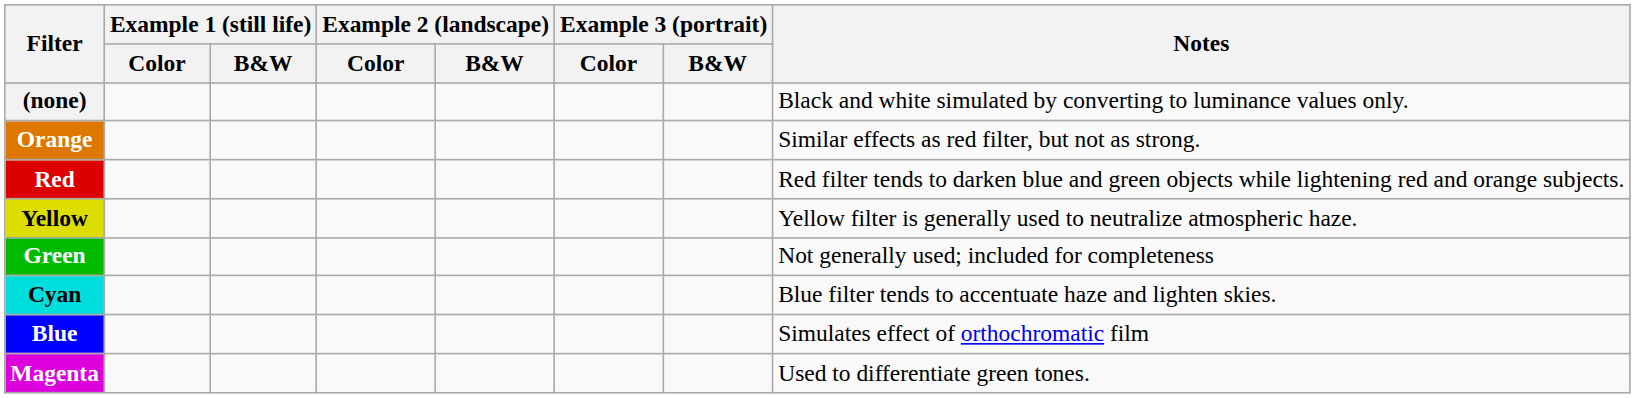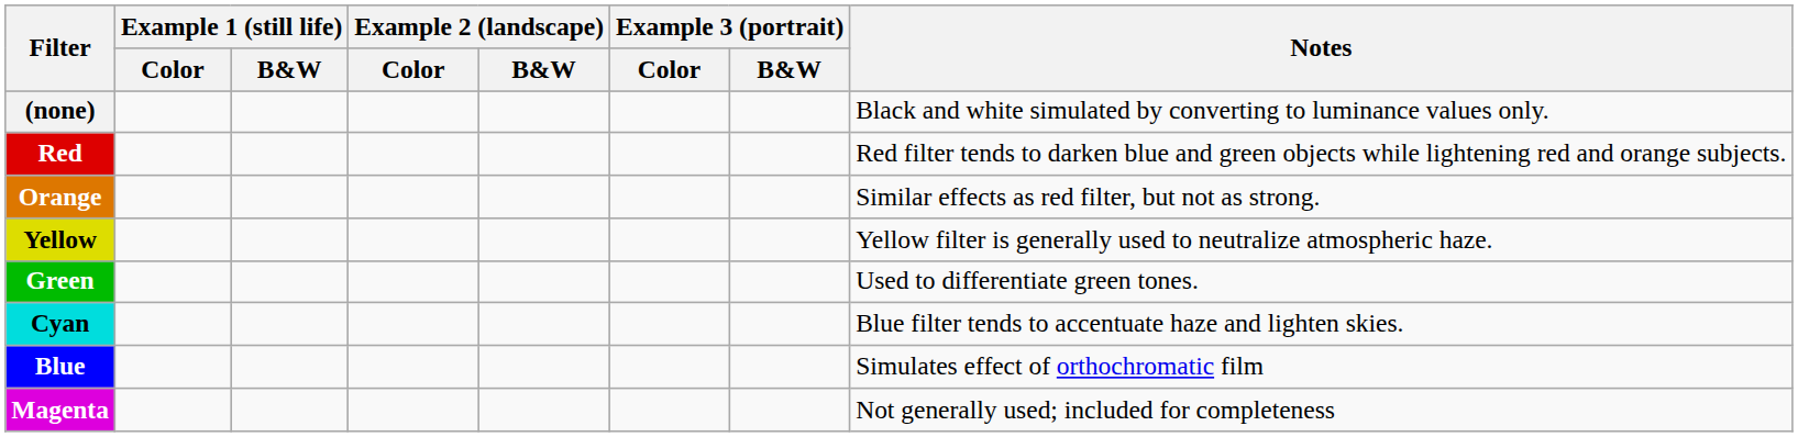 <table class="wikitable" style="font-size:90%;text-align:center;">
 <tr>
 <th rowspan=2>Filter</th>
 <th colspan=2>Example 1 (still life)</th>
 <th colspan=2>Example 2 (landscape)</th>
 <th colspan=2>Example 3 (portrait)</th>
 <th rowspan=2>Notes</th>
 </tr>
 <tr>
 <th>Color</th>
 <th>B&W</th>
 <th>Color</th>
 <th>B&W</th>
 <th>Color</th>
 <th>B&W</th>
 </tr>
 <tr>
 <th>(none)</th>
 <td></td>
 <td></td>
 <td></td>
 <td></td>
 <td></td>
 <td></td>
 <td style="text-align:left;">Black and white simulated by converting to luminance values only.</td>
 </tr>
 <tr>
+<th style="background:#d00;color:#fff;">Red</th>
+<td></td>
+<td></td>
+<td></td>
+<td></td>
+<td></td>
+<td></td>
+<td style="text-align:left;">Red filter tends to darken blue and green objects while lightening red and orange subjects.</td>
+</tr>
+<tr>
 <th style="background:#d70;color:#fff;">Orange</th>
 <td></td>
 <td></td>
 <td></td>
 <td></td>
 <td></td>
 <td></td>
 <td style="text-align:left;">Similar effects as red filter, but not as strong.</td>
-</tr>
-<tr>
-<th style="background:#d00;color:#fff;">Red</th>
-<td></td>
-<td></td>
-<td></td>
-<td></td>
-<td></td>
-<td></td>
-<td style="text-align:left;">Red filter tends to darken blue and green objects while lightening red and orange subjects.</td>
 </tr>
 <tr>
 <th style="background:#dd0;">Yellow</th>
 <td></td>
 <td></td>
 <td></td>
 <td></td>
 <td></td>
 <td></td>
 <td style="text-align:left;">Yellow filter is generally used to neutralize atmospheric haze.</td>
 </tr>
 <tr>
 <th style="background:#0b0;color:#fff;">Green</th>
 <td></td>
 <td></td>
 <td></td>
 <td></td>
 <td></td>
 <td></td>
-<td style="text-align:left;">Not generally used; included for completeness</td>
+<td style="text-align:left;">Used to differentiate green tones.</td>
 </tr>
 <tr>
 <th style="background:#0dd;">Cyan</th>
 <td></td>
 <td></td>
 <td></td>
 <td></td>
 <td></td>
 <td></td>
 <td style="text-align:left;">Blue filter tends to accentuate haze and lighten skies.</td>
 </tr>
 <tr>
 <th style="background:#00f;color:#fff;">Blue</th>
 <td></td>
 <td></td>
 <td></td>
 <td></td>
 <td></td>
 <td></td>
 <td style="text-align:left;">Simulates effect of <a href='#'>orthochromatic</a> film</td>
 </tr>
 <tr>
 <th style="background:#d0d;color:#fff;">Magenta</th>
 <td></td>
 <td></td>
 <td></td>
 <td></td>
 <td></td>
 <td></td>
-<td style="text-align:left;">Used to differentiate green tones.</td>
+<td style="text-align:left;">Not generally used; included for completeness</td>
 </tr>
 </table>
